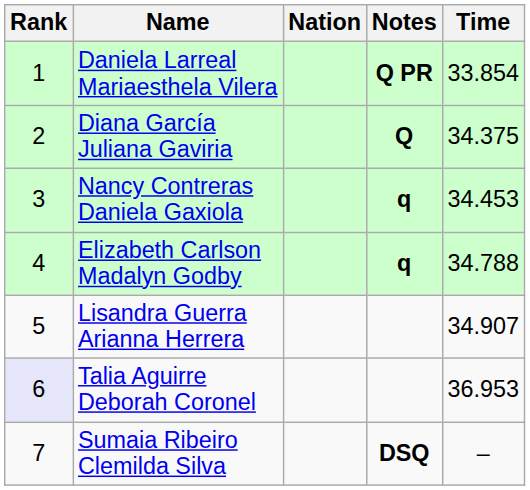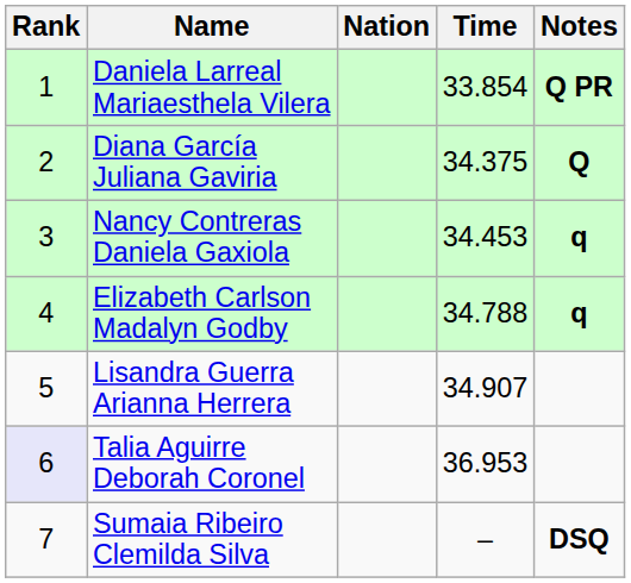 <table class="wikitable sortable" style="text-align:center">
 <tr>
 <th>Rank</th>
 <th>Name</th>
 <th>Nation</th>
+<th>Time</th>
 <th>Notes</th>
-<th>Time</th>
 </tr>
 <tr bgcolor=ccffcc>
 <td>1</td>
 <td align=left><a href='#'>Daniela Larreal</a><br><a href='#'>Mariaesthela Vilera</a></td>
 <td align=left></td>
+<td>33.854</td>
 <td><strong>Q</strong> <strong>PR</strong></td>
-<td>33.854</td>
 </tr>
 <tr bgcolor=ccffcc>
 <td>2</td>
 <td align=left><a href='#'>Diana García</a><br><a href='#'>Juliana Gaviria</a></td>
 <td align=left></td>
+<td>34.375</td>
 <td><strong>Q</strong></td>
-<td>34.375</td>
 </tr>
 <tr bgcolor=ccffcc>
 <td>3</td>
 <td align=left><a href='#'>Nancy Contreras</a><br><a href='#'>Daniela Gaxiola</a></td>
 <td align=left></td>
+<td>34.453</td>
 <td><strong>q</strong></td>
-<td>34.453</td>
 </tr>
 <tr bgcolor=ccffcc>
 <td>4</td>
 <td align=left><a href='#'>Elizabeth Carlson</a><br><a href='#'>Madalyn Godby</a></td>
 <td align=left></td>
+<td>34.788</td>
 <td><strong>q</strong></td>
-<td>34.788</td>
 </tr>
 <tr>
 <td>5</td>
 <td align=left><a href='#'>Lisandra Guerra</a><br><a href='#'>Arianna Herrera</a></td>
 <td align=left></td>
+<td>34.907</td>
 <td></td>
-<td>34.907</td>
 </tr>
 <tr>
 <td style="background: lavender;">6</td>
 <td align=left><a href='#'>Talia Aguirre</a><br><a href='#'>Deborah Coronel</a></td>
 <td align=left></td>
+<td>36.953</td>
 <td></td>
-<td>36.953</td>
 </tr>
 <tr>
 <td>7</td>
 <td align=left><a href='#'>Sumaia Ribeiro</a><br><a href='#'>Clemilda Silva</a></td>
 <td align=left></td>
+<td>–</td>
 <td><strong>DSQ</strong></td>
-<td>–</td>
 </tr>
 </table>
